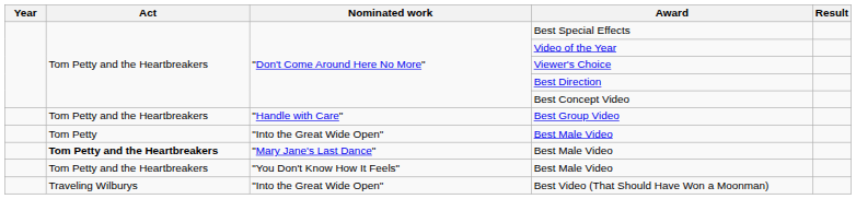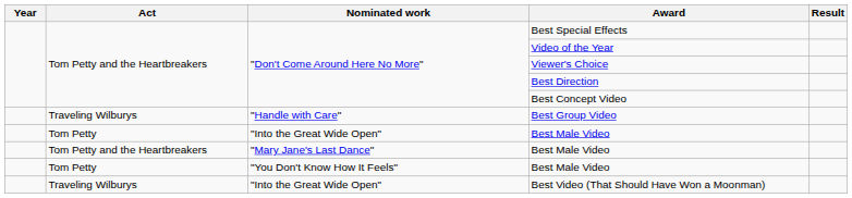 <table class="wikitable" style="table-layout: fixed;">
 <tr>
 <th width="5%">Year</th>
 <th width="25%">Act</th>
 <th width="35%">Nominated work</th>
 <th width="50%">Award</th>
 <th width="10%">Result</th>
 </tr>
 <tr>
 <td align="center" rowspan="5"></td>
 <td rowspan="5">Tom Petty and the Heartbreakers</td>
 <td rowspan="5">"<a href='#'>Don't Come Around Here No More</a>"</td>
 <td>Best Special Effects</td>
 <td></td>
 </tr>
 <tr>
 <td><a href='#'>Video of the Year</a></td>
 <td></td>
 </tr>
 <tr>
 <td><a href='#'>Viewer's Choice</a></td>
 <td></td>
 </tr>
 <tr>
 <td><a href='#'>Best Direction</a></td>
 <td></td>
 </tr>
 <tr>
 <td>Best Concept Video</td>
 <td></td>
 </tr>
 <tr>
 <td align="center"></td>
-<td>Tom Petty and the Heartbreakers</td>
+<td>Traveling Wilburys</td>
 <td>"<a href='#'>Handle with Care</a>"</td>
 <td><a href='#'>Best Group Video</a></td>
 <td></td>
 </tr>
 <tr>
 <td align="center"></td>
 <td>Tom Petty</td>
 <td>"Into the Great Wide Open"</td>
 <td><a href='#'>Best Male Video</a></td>
 <td></td>
 </tr>
 <tr>
 <td align="center"></td>
-<td><strong>Tom Petty and the Heartbreakers</strong></td>
+<td>Tom Petty and the Heartbreakers</td>
 <td>"<a href='#'>Mary Jane's Last Dance</a>"</td>
 <td>Best Male Video</td>
 <td></td>
 </tr>
 <tr>
 <td align="center"></td>
-<td>Tom Petty and the Heartbreakers</td>
+<td>Tom Petty</td>
 <td>"You Don't Know How It Feels"</td>
 <td>Best Male Video</td>
 <td></td>
 </tr>
 <tr>
 <td align="center"></td>
 <td>Traveling Wilburys</td>
 <td>"Into the Great Wide Open"</td>
 <td>Best Video (That Should Have Won a Moonman)</td>
 <td></td>
 </tr>
 </table>
